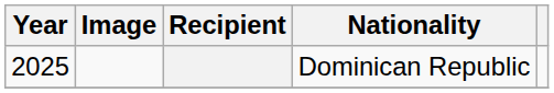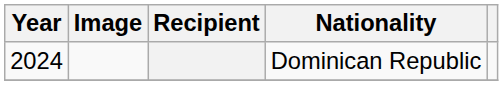 <table class="wikitable plainrowheaders" style="text-align:center">
 <tr>
 <th scope=col>Year</th>
 <th scope=col class=unsortable>Image</th>
 <th scope=col>Recipient</th>
 <th scope=col>Nationality</th>
 <th scope=col class=unsortable></th>
 </tr>
 <tr>
-<td>2025</td>
+<td>2024</td>
 <td></td>
 <th scope=row style="text-align:center;"></th>
 <td>Dominican Republic</td>
 <td></td>
 </tr>
 <tr>
 </tr>
 </table>
